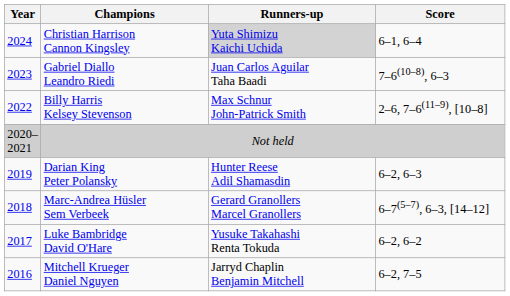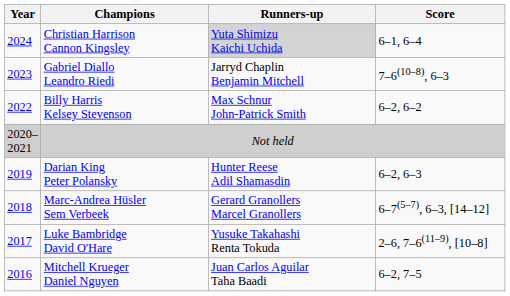 <table class="wikitable">
 <tr>
 <th style="width:40px">Year</th>
 <th style="width:210px">Champions</th>
 <th style="width:210px">Runners-up</th>
 <th style="width:160px">Score</th>
 </tr>
 <tr>
 <td><a href='#'>2024</a></td>
 <td> <a href='#'>Christian Harrison</a> <br>  <a href='#'>Cannon Kingsley</a></td>
 <td style="background: lightgrey;"> <a href='#'>Yuta Shimizu</a> <br>  <a href='#'>Kaichi Uchida</a></td>
 <td>6–1, 6–4</td>
 </tr>
 <tr>
 <td><a href='#'>2023</a></td>
 <td> <a href='#'>Gabriel Diallo</a> <br>  <a href='#'>Leandro Riedi</a></td>
-<td> <a href='#'>Juan Carlos Aguilar</a> <br>  Taha Baadi</td>
+<td> Jarryd Chaplin <br>  <a href='#'>Benjamin Mitchell</a></td>
 <td>7–6<sup>(10–8)</sup>, 6–3</td>
 </tr>
 <tr>
 <td><a href='#'>2022</a></td>
 <td> <a href='#'>Billy Harris</a> <br>  <a href='#'>Kelsey Stevenson</a></td>
 <td> <a href='#'>Max Schnur</a> <br>  <a href='#'>John-Patrick Smith</a></td>
-<td>2–6, 7–6<sup>(11–9)</sup>, [10–8]</td>
+<td>6–2, 6–2</td>
 </tr>
 <tr>
 <td style="background:#cfcfcf">2020–2021</td>
 <td colspan=3 align=center style="background:#cfcfcf"><em>Not held</em></td>
 </tr>
 <tr>
 <td><a href='#'>2019</a></td>
 <td> <a href='#'>Darian King</a> <br>  <a href='#'>Peter Polansky</a></td>
 <td> <a href='#'>Hunter Reese</a> <br>  <a href='#'>Adil Shamasdin</a></td>
 <td>6–2, 6–3</td>
 </tr>
 <tr>
 <td><a href='#'>2018</a></td>
 <td> <a href='#'>Marc-Andrea Hüsler</a> <br>  <a href='#'>Sem Verbeek</a></td>
 <td> <a href='#'>Gerard Granollers</a> <br>  <a href='#'>Marcel Granollers</a></td>
 <td>6–7<sup>(5–7)</sup>, 6–3, [14–12]</td>
 </tr>
 <tr>
 <td><a href='#'>2017</a></td>
 <td> <a href='#'>Luke Bambridge</a> <br>  <a href='#'>David O'Hare</a></td>
 <td> <a href='#'>Yusuke Takahashi</a> <br>  Renta Tokuda</td>
-<td>6–2, 6–2</td>
+<td>2–6, 7–6<sup>(11–9)</sup>, [10–8]</td>
 </tr>
 <tr>
 <td><a href='#'>2016</a></td>
 <td> <a href='#'>Mitchell Krueger</a> <br>  <a href='#'>Daniel Nguyen</a></td>
-<td> Jarryd Chaplin <br>  <a href='#'>Benjamin Mitchell</a></td>
+<td> <a href='#'>Juan Carlos Aguilar</a> <br>  Taha Baadi</td>
 <td>6–2, 7–5</td>
 </tr>
 </table>
